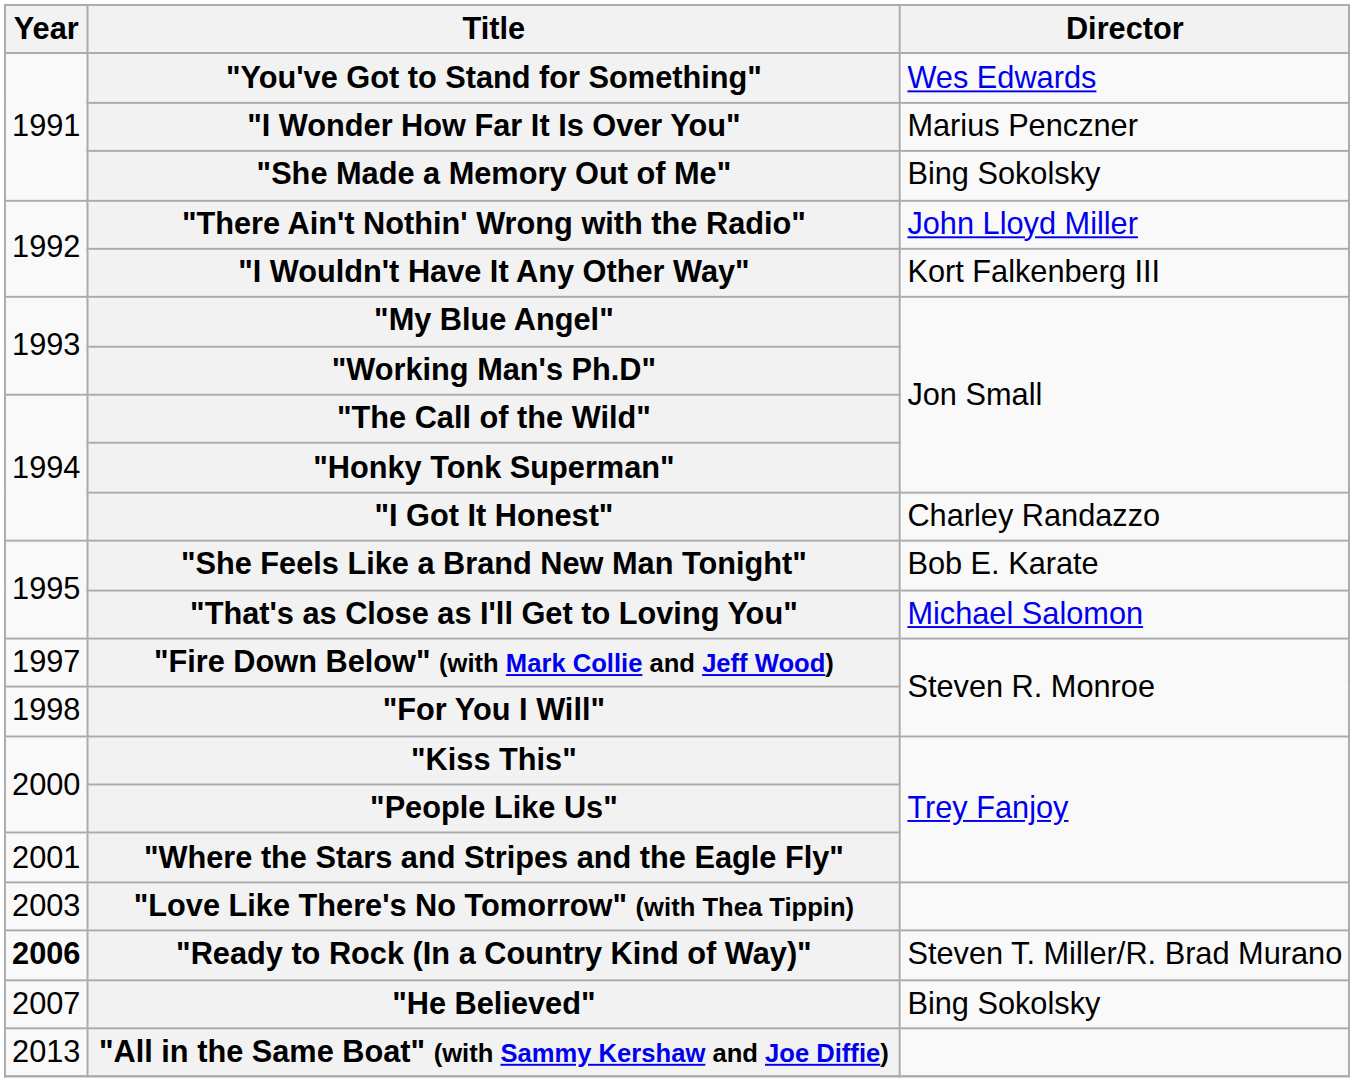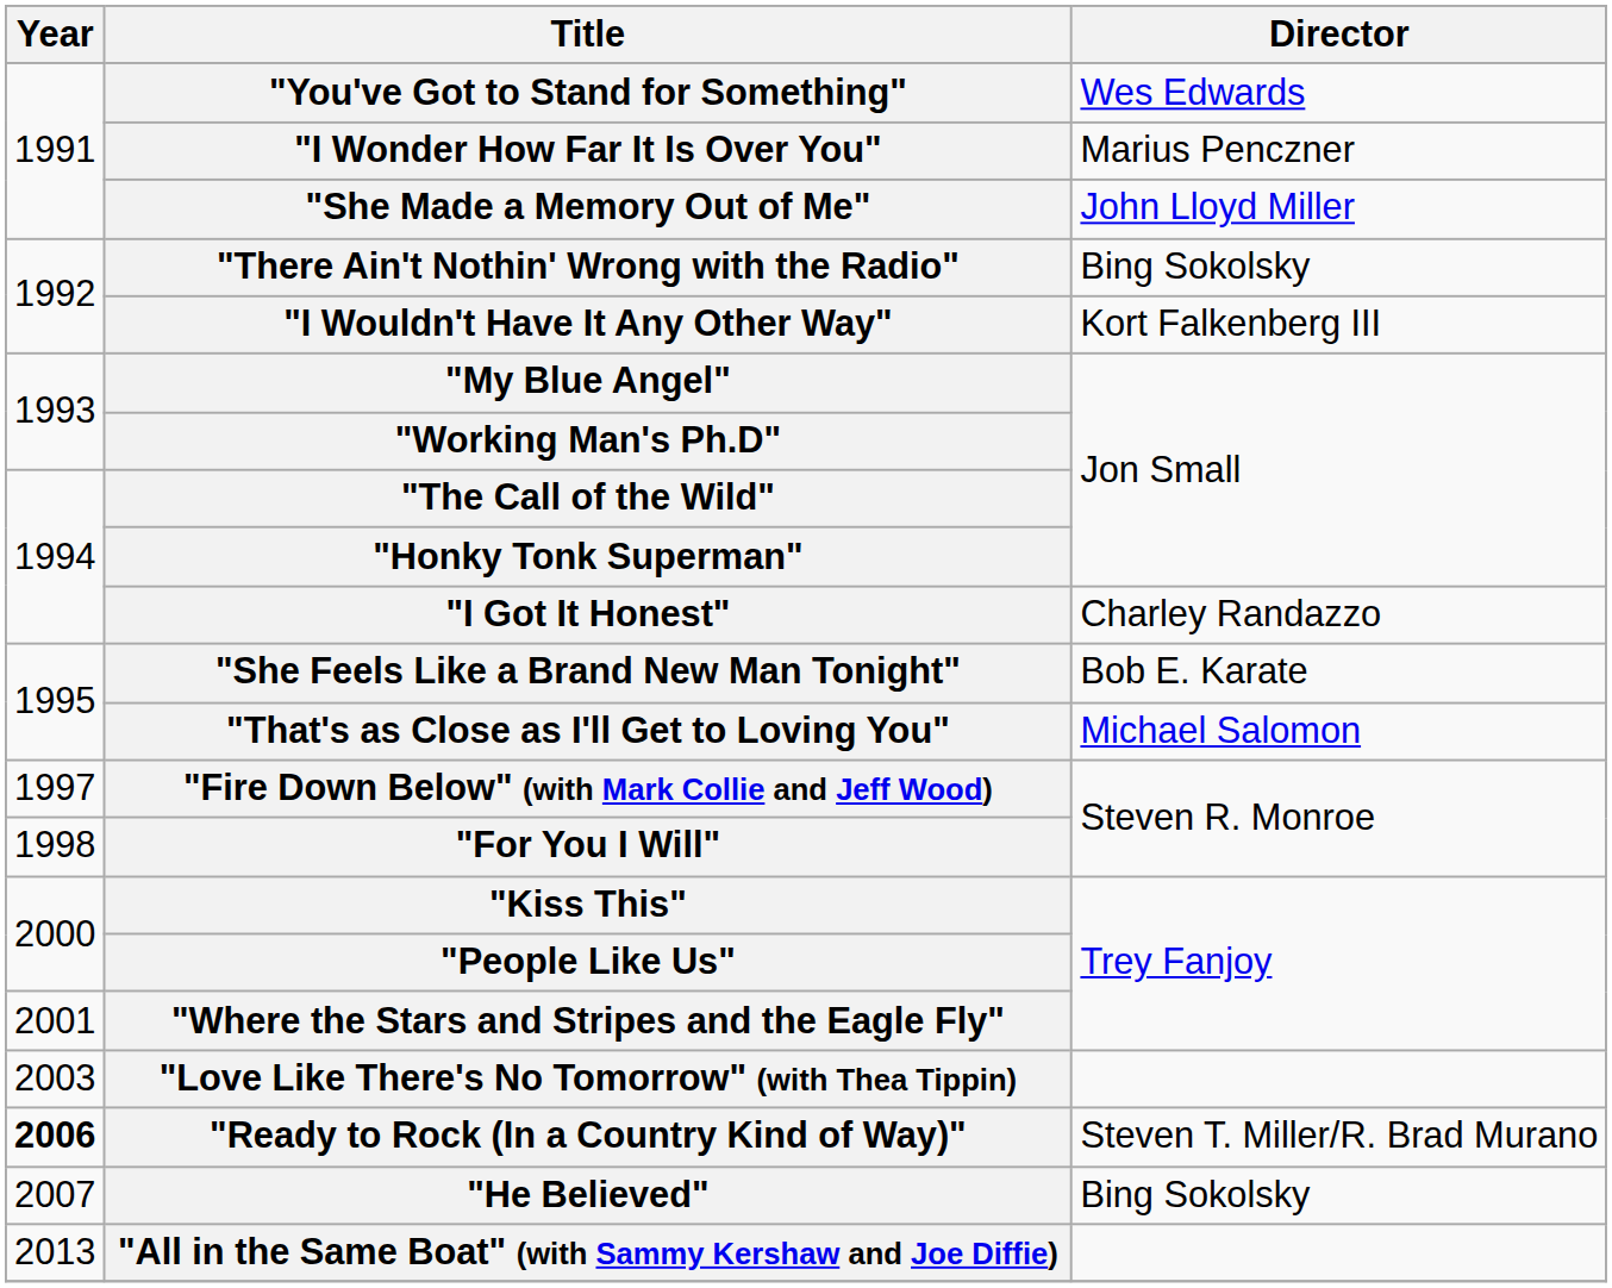 <table class="wikitable plainrowheaders">
 <tr>
 <th>Year</th>
 <th style="width:26em;">Title</th>
 <th>Director</th>
 </tr>
 <tr>
 <td rowspan="3">1991</td>
 <th scope="row">"You've Got to Stand for Something"</th>
 <td><a href='#'>Wes Edwards</a></td>
 </tr>
 <tr>
 <th scope="row">"I Wonder How Far It Is Over You"</th>
 <td>Marius Penczner</td>
 </tr>
 <tr>
 <th scope="row">"She Made a Memory Out of Me"</th>
-<td>Bing Sokolsky</td>
+<td><a href='#'>John Lloyd Miller</a></td>
 </tr>
 <tr>
 <td rowspan="2">1992</td>
 <th scope="row">"There Ain't Nothin' Wrong with the Radio"</th>
-<td><a href='#'>John Lloyd Miller</a></td>
+<td>Bing Sokolsky</td>
 </tr>
 <tr>
 <th scope="row">"I Wouldn't Have It Any Other Way"</th>
 <td>Kort Falkenberg III</td>
 </tr>
 <tr>
 <td rowspan="2">1993</td>
 <th scope="row">"My Blue Angel"</th>
 <td rowspan="4">Jon Small</td>
 </tr>
 <tr>
 <th scope="row">"Working Man's Ph.D"</th>
 </tr>
 <tr>
 <td rowspan="3">1994</td>
 <th scope="row">"The Call of the Wild"</th>
 </tr>
 <tr>
 <th scope="row">"Honky Tonk Superman"</th>
 </tr>
 <tr>
 <th scope="row">"I Got It Honest"</th>
 <td>Charley Randazzo</td>
 </tr>
 <tr>
 <td rowspan="2">1995</td>
 <th scope="row">"She Feels Like a Brand New Man Tonight"</th>
 <td>Bob E. Karate</td>
 </tr>
 <tr>
 <th scope="row">"That's as Close as I'll Get to Loving You"</th>
 <td><a href='#'>Michael Salomon</a></td>
 </tr>
 <tr>
 <td>1997</td>
 <th scope="row">"Fire Down Below" <small>(with <a href='#'>Mark Collie</a> and <a href='#'>Jeff Wood</a>)</small></th>
 <td rowspan="2">Steven R. Monroe</td>
 </tr>
 <tr>
 <td>1998</td>
 <th scope="row">"For You I Will"</th>
 </tr>
 <tr>
 <td rowspan="2">2000</td>
 <th scope="row">"Kiss This"</th>
 <td rowspan="3"><a href='#'>Trey Fanjoy</a></td>
 </tr>
 <tr>
 <th scope="row">"People Like Us"</th>
 </tr>
 <tr>
 <td>2001</td>
 <th scope="row">"Where the Stars and Stripes and the Eagle Fly"</th>
 </tr>
 <tr>
 <td>2003</td>
 <th scope="row">"Love Like There's No Tomorrow" <small>(with Thea Tippin)</small></th>
 <td></td>
 </tr>
 <tr>
 <td><strong>2006</strong></td>
 <th scope="row">"Ready to Rock (In a Country Kind of Way)"</th>
 <td>Steven T. Miller/R. Brad Murano</td>
 </tr>
 <tr>
 <td>2007</td>
 <th scope="row">"He Believed"</th>
 <td>Bing Sokolsky</td>
 </tr>
 <tr>
 <td>2013</td>
 <th scope="row">"All in the Same Boat" <small>(with <a href='#'>Sammy Kershaw</a> and <a href='#'>Joe Diffie</a>)</small></th>
 <td></td>
 </tr>
 <tr>
 </tr>
 </table>
